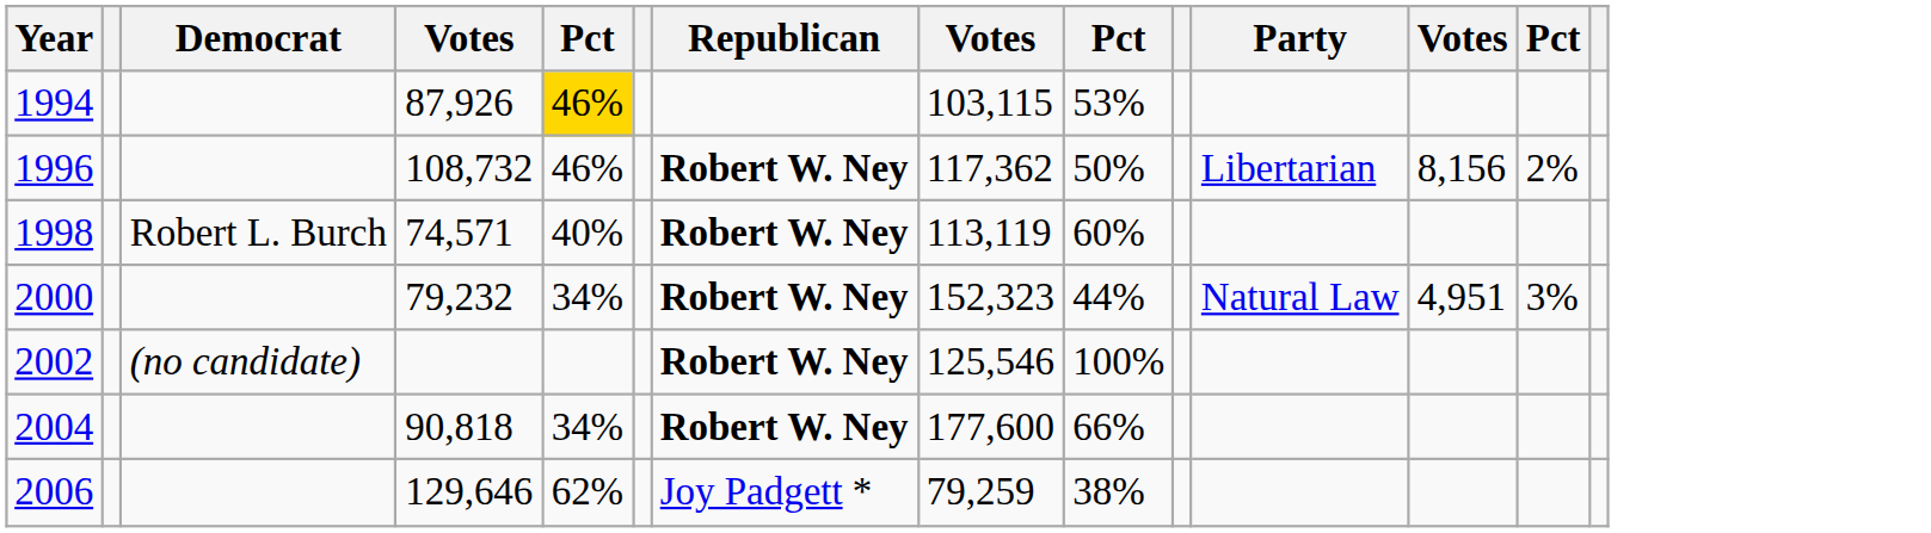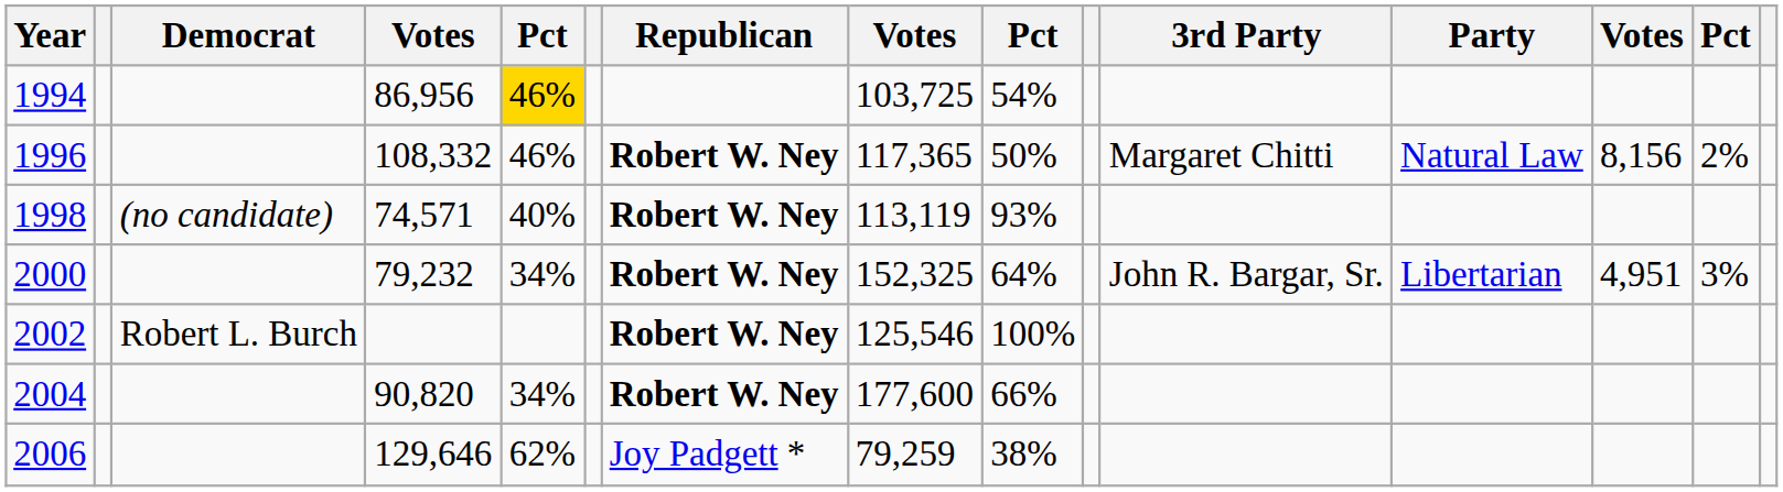 <table class="wikitable" style="margin:0.5em ; font-size:95%">
 <tr>
 <th>Year</th>
 <th></th>
 <th>Democrat</th>
 <th>Votes</th>
 <th>Pct</th>
 <th></th>
 <th>Republican</th>
 <th>Votes</th>
 <th>Pct</th>
 <th></th>
+<th>3rd Party</th>
 <th>Party</th>
 <th>Votes</th>
 <th>Pct</th>
 <th></th>
 </tr>
 <tr>
 <td><a href='#'>1994</a></td>
 <td></td>
 <td></td>
-<td>87,926</td>
+<td>86,956</td>
 <td style="background: gold;">46%</td>
 <td></td>
 <td></td>
-<td>103,115</td>
-<td>53%</td>
+<td>103,725</td>
+<td>54%</td>
+<td></td>
 <td></td>
 <td></td>
 <td></td>
 <td></td>
 <td></td>
 </tr>
 <tr>
 <td><a href='#'>1996</a></td>
 <td></td>
 <td></td>
-<td>108,732</td>
+<td>108,332</td>
 <td>46%</td>
 <td></td>
 <td><strong>Robert W. Ney</strong></td>
-<td>117,362</td>
+<td>117,365</td>
 <td>50%</td>
 <td></td>
-<td><a href='#'>Libertarian</a></td>
+<td>Margaret Chitti</td>
+<td><a href='#'>Natural Law</a></td>
 <td>8,156</td>
 <td>2%</td>
 <td></td>
 </tr>
 <tr>
 <td><a href='#'>1998</a></td>
 <td></td>
-<td>Robert L. Burch</td>
+<td><em>(no candidate)</em></td>
 <td>74,571</td>
 <td>40%</td>
 <td></td>
 <td><strong>Robert W. Ney</strong></td>
 <td>113,119</td>
-<td>60%</td>
+<td>93%</td>
+<td></td>
 <td></td>
 <td></td>
 <td></td>
 <td></td>
 <td></td>
 </tr>
 <tr>
 <td><a href='#'>2000</a></td>
 <td></td>
 <td></td>
 <td>79,232</td>
 <td>34%</td>
 <td></td>
 <td><strong>Robert W. Ney</strong></td>
-<td>152,323</td>
-<td>44%</td>
+<td>152,325</td>
+<td>64%</td>
 <td></td>
-<td><a href='#'>Natural Law</a></td>
+<td>John R. Bargar, Sr.</td>
+<td><a href='#'>Libertarian</a></td>
 <td>4,951</td>
 <td>3%</td>
 <td></td>
 </tr>
 <tr>
 <td><a href='#'>2002</a></td>
 <td></td>
-<td><em>(no candidate)</em></td>
+<td>Robert L. Burch</td>
 <td></td>
 <td></td>
 <td></td>
 <td><strong>Robert W. Ney</strong></td>
 <td>125,546</td>
 <td>100%</td>
 <td></td>
 <td></td>
 <td></td>
 <td></td>
 <td></td>
+<td></td>
 </tr>
 <tr>
 <td><a href='#'>2004</a></td>
 <td></td>
 <td></td>
-<td>90,818</td>
+<td>90,820</td>
 <td>34%</td>
 <td></td>
 <td><strong>Robert W. Ney</strong></td>
 <td>177,600</td>
 <td>66%</td>
+<td></td>
 <td></td>
 <td></td>
 <td></td>
 <td></td>
 <td></td>
 </tr>
 <tr>
 <td><a href='#'>2006</a></td>
 <td></td>
 <td></td>
 <td>129,646</td>
 <td>62%</td>
 <td></td>
 <td><a href='#'>Joy Padgett</a> *</td>
 <td>79,259</td>
 <td>38%</td>
 <td></td>
 <td></td>
 <td></td>
 <td></td>
 <td></td>
+<td></td>
 </tr>
 </table>
